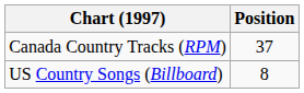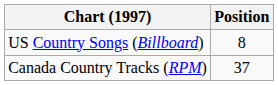 <table class="wikitable sortable">
 <tr>
 <th scope="col">Chart (1997)</th>
 <th scope="col">Position</th>
 </tr>
 <tr>
+<td>US <a href='#'>Country Songs</a> (<em><a href='#'>Billboard</a></em>)</td>
+<td align="center">8</td>
+</tr>
+<tr>
 <td>Canada Country Tracks (<em><a href='#'>RPM</a></em>)</td>
 <td align="center">37</td>
 </tr>
-<tr>
-<td>US <a href='#'>Country Songs</a> (<em><a href='#'>Billboard</a></em>)</td>
-<td align="center">8</td>
-</tr>
 </table>
